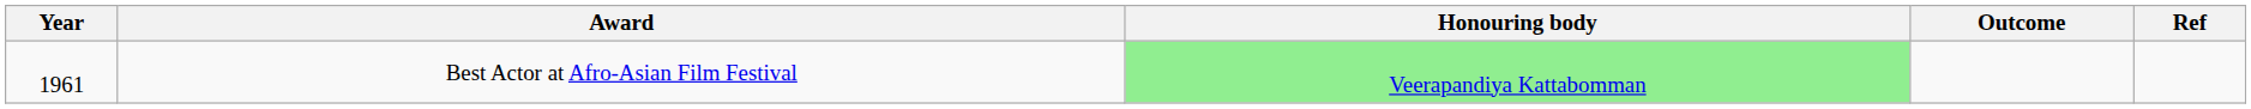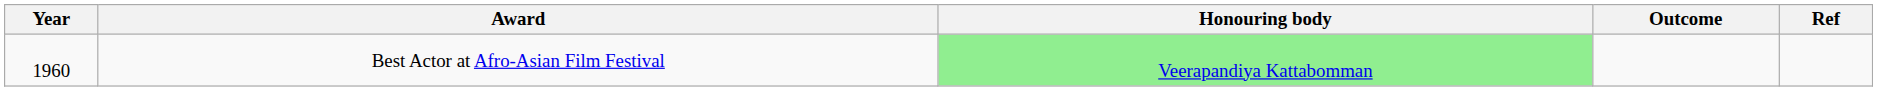 <table class="wikitable sortable" style="width:100%;">
 <tr>
 <th width="5%">Year</th>
 <th style="width:45%;">Award</th>
 <th style="width:35%;">Honouring body</th>
 <th style="width:10%;">Outcome</th>
 <th style="width:5%;">Ref</th>
 </tr>
 <tr>
-<td style="text-align:center;"><br>1961</td>
+<td style="text-align:center;"><br>1960</td>
 <td style="text-align:center;">Best Actor at <a href='#'>Afro-Asian Film Festival</a></td>
 <td style="background: lightgreen; text-align:center;"><br><a href='#'>Veerapandiya Kattabomman</a></td>
 <td></td>
 <td></td>
 </tr>
 </table>
